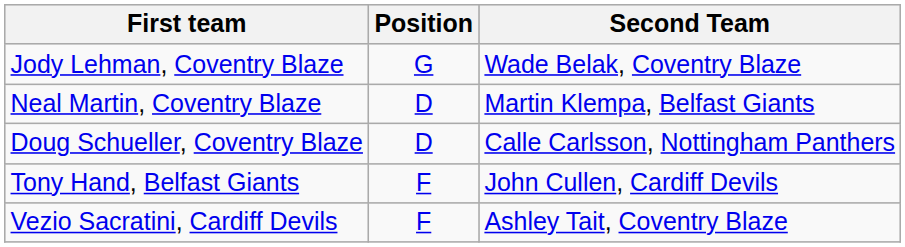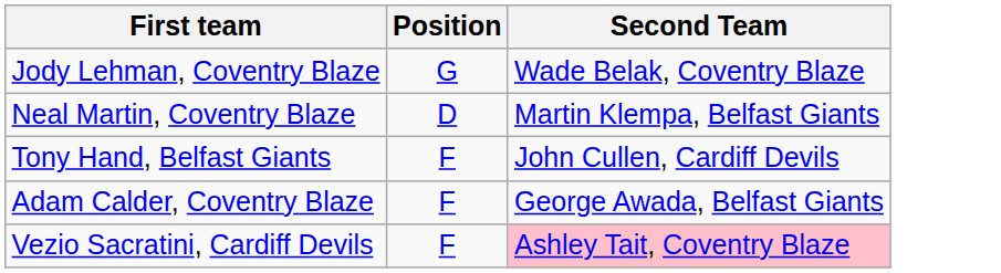 <table class="wikitable">
 <tr>
 <th>First team</th>
 <th>Position</th>
 <th>Second Team</th>
 </tr>
 <tr>
 <td><a href='#'>Jody Lehman</a>, <a href='#'>Coventry Blaze</a></td>
 <td align=center><a href='#'>G</a></td>
 <td><a href='#'>Wade Belak</a>, <a href='#'>Coventry Blaze</a></td>
 </tr>
 <tr>
 <td><a href='#'>Neal Martin</a>, <a href='#'>Coventry Blaze</a></td>
 <td align=center><a href='#'>D</a></td>
 <td><a href='#'>Martin Klempa</a>, <a href='#'>Belfast Giants</a></td>
 </tr>
 <tr>
-<td><a href='#'>Doug Schueller</a>, <a href='#'>Coventry Blaze</a></td>
-<td align=center><a href='#'>D</a></td>
-<td><a href='#'>Calle Carlsson</a>, <a href='#'>Nottingham Panthers</a></td>
-</tr>
-<tr>
 <td><a href='#'>Tony Hand</a>, <a href='#'>Belfast Giants</a></td>
 <td align=center><a href='#'>F</a></td>
 <td><a href='#'>John Cullen</a>, <a href='#'>Cardiff Devils</a></td>
 </tr>
 <tr>
+<td><a href='#'>Adam Calder</a>, <a href='#'>Coventry Blaze</a></td>
+<td align=center><a href='#'>F</a></td>
+<td><a href='#'>George Awada</a>, <a href='#'>Belfast Giants</a></td>
+</tr>
+<tr>
 <td><a href='#'>Vezio Sacratini</a>, <a href='#'>Cardiff Devils</a></td>
 <td align=center><a href='#'>F</a></td>
-<td><a href='#'>Ashley Tait</a>, <a href='#'>Coventry Blaze</a></td>
+<td style="background: pink;"><a href='#'>Ashley Tait</a>, <a href='#'>Coventry Blaze</a></td>
 </tr>
 </table>
